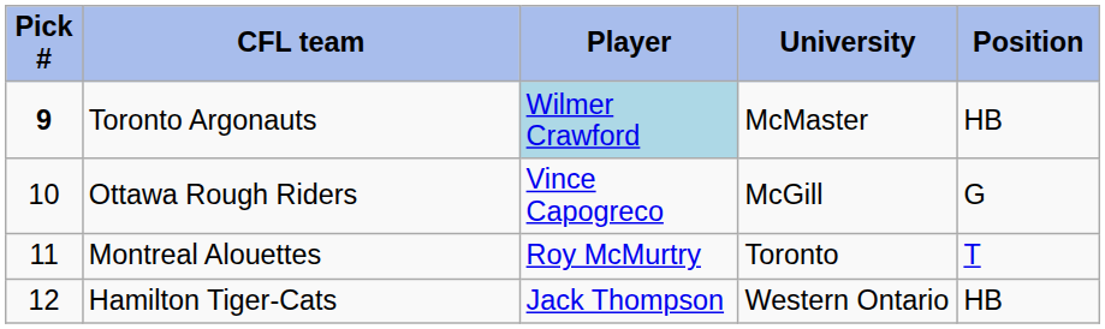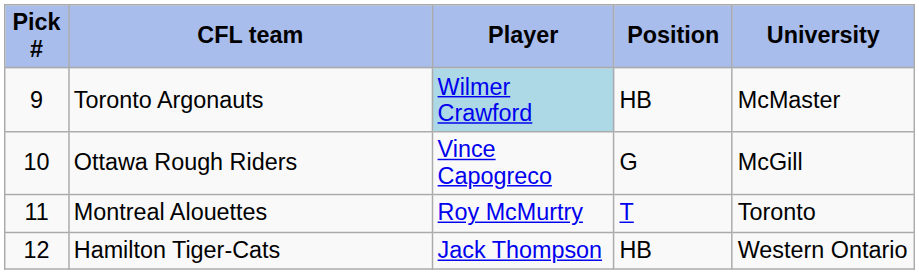 <table class="wikitable" style="width: 100%">
 <tr>
 <th style="background:#A8BDEC;" width=7%>Pick #</th>
 <th width=40% style="background:#A8BDEC;">CFL team</th>
 <th width=20% style="background:#A8BDEC;">Player</th>
+<th width=13% style="background:#A8BDEC;">Position</th>
 <th width=20% style="background:#A8BDEC;">University</th>
-<th width=13% style="background:#A8BDEC;">Position</th>
 </tr>
 <tr>
-<td align=center><strong>9</strong></td>
+<td align=center>9</td>
 <td>Toronto Argonauts</td>
 <td style="background: lightblue;"><a href='#'>Wilmer Crawford</a></td>
+<td>HB</td>
 <td>McMaster</td>
-<td>HB</td>
 </tr>
 <tr>
 <td align=center>10</td>
 <td>Ottawa Rough Riders</td>
 <td><a href='#'>Vince Capogreco</a></td>
+<td>G</td>
 <td>McGill</td>
-<td>G</td>
 </tr>
 <tr>
 <td align=center>11</td>
 <td>Montreal Alouettes</td>
 <td><a href='#'>Roy McMurtry</a></td>
+<td><a href='#'>T</a></td>
 <td>Toronto</td>
-<td><a href='#'>T</a></td>
 </tr>
 <tr>
 <td align=center>12</td>
 <td>Hamilton Tiger-Cats</td>
 <td><a href='#'>Jack Thompson</a></td>
+<td>HB</td>
 <td>Western Ontario</td>
-<td>HB</td>
 </tr>
 </table>
